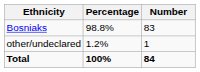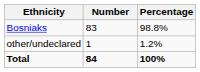 <table class="wikitable">
 <tr>
 <th width="100px">Ethnicity</th>
+<th width="80px">Number</th>
 <th width="80px">Percentage</th>
-<th width="80px">Number</th>
 </tr>
 <tr>
 <td><a href='#'>Bosniaks</a></td>
+<td>83</td>
 <td>98.8%</td>
-<td>83</td>
 </tr>
 <tr>
 <td>other/undeclared</td>
+<td>1</td>
 <td>1.2%</td>
-<td>1</td>
 </tr>
 <tr>
 <td><strong>Total</strong></td>
+<td><strong>84</strong></td>
 <td><strong>100%</strong></td>
-<td><strong>84</strong></td>
 </tr>
 </table>
